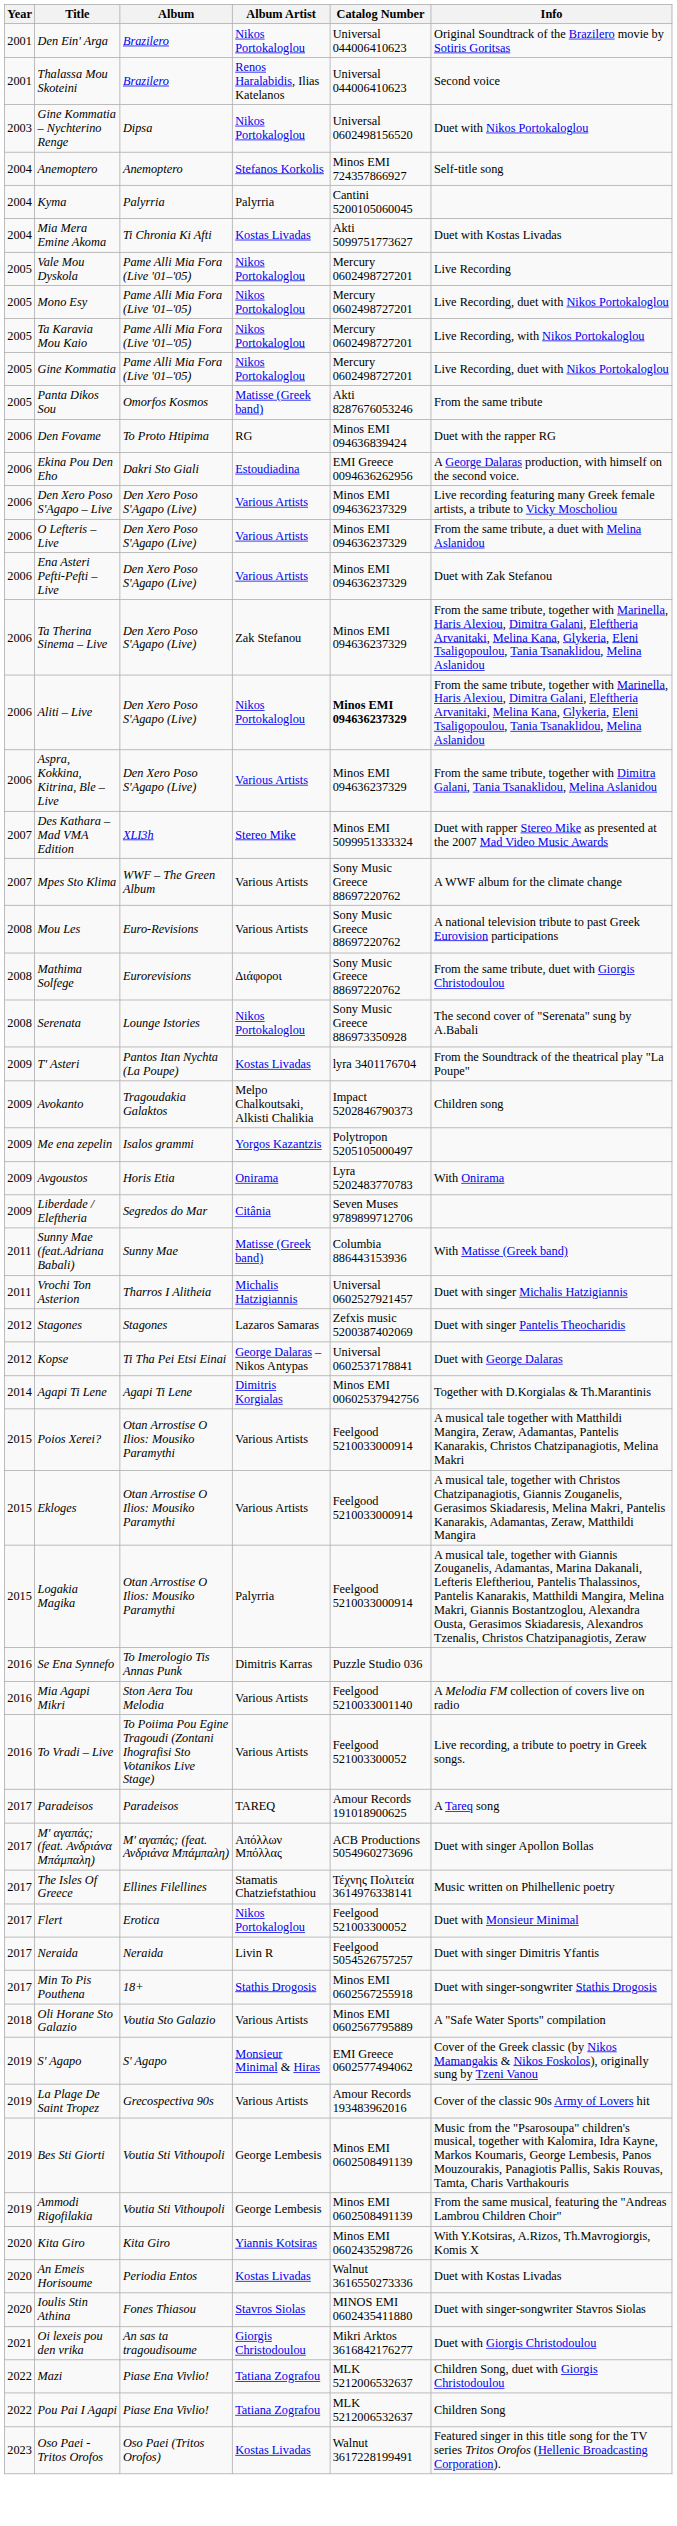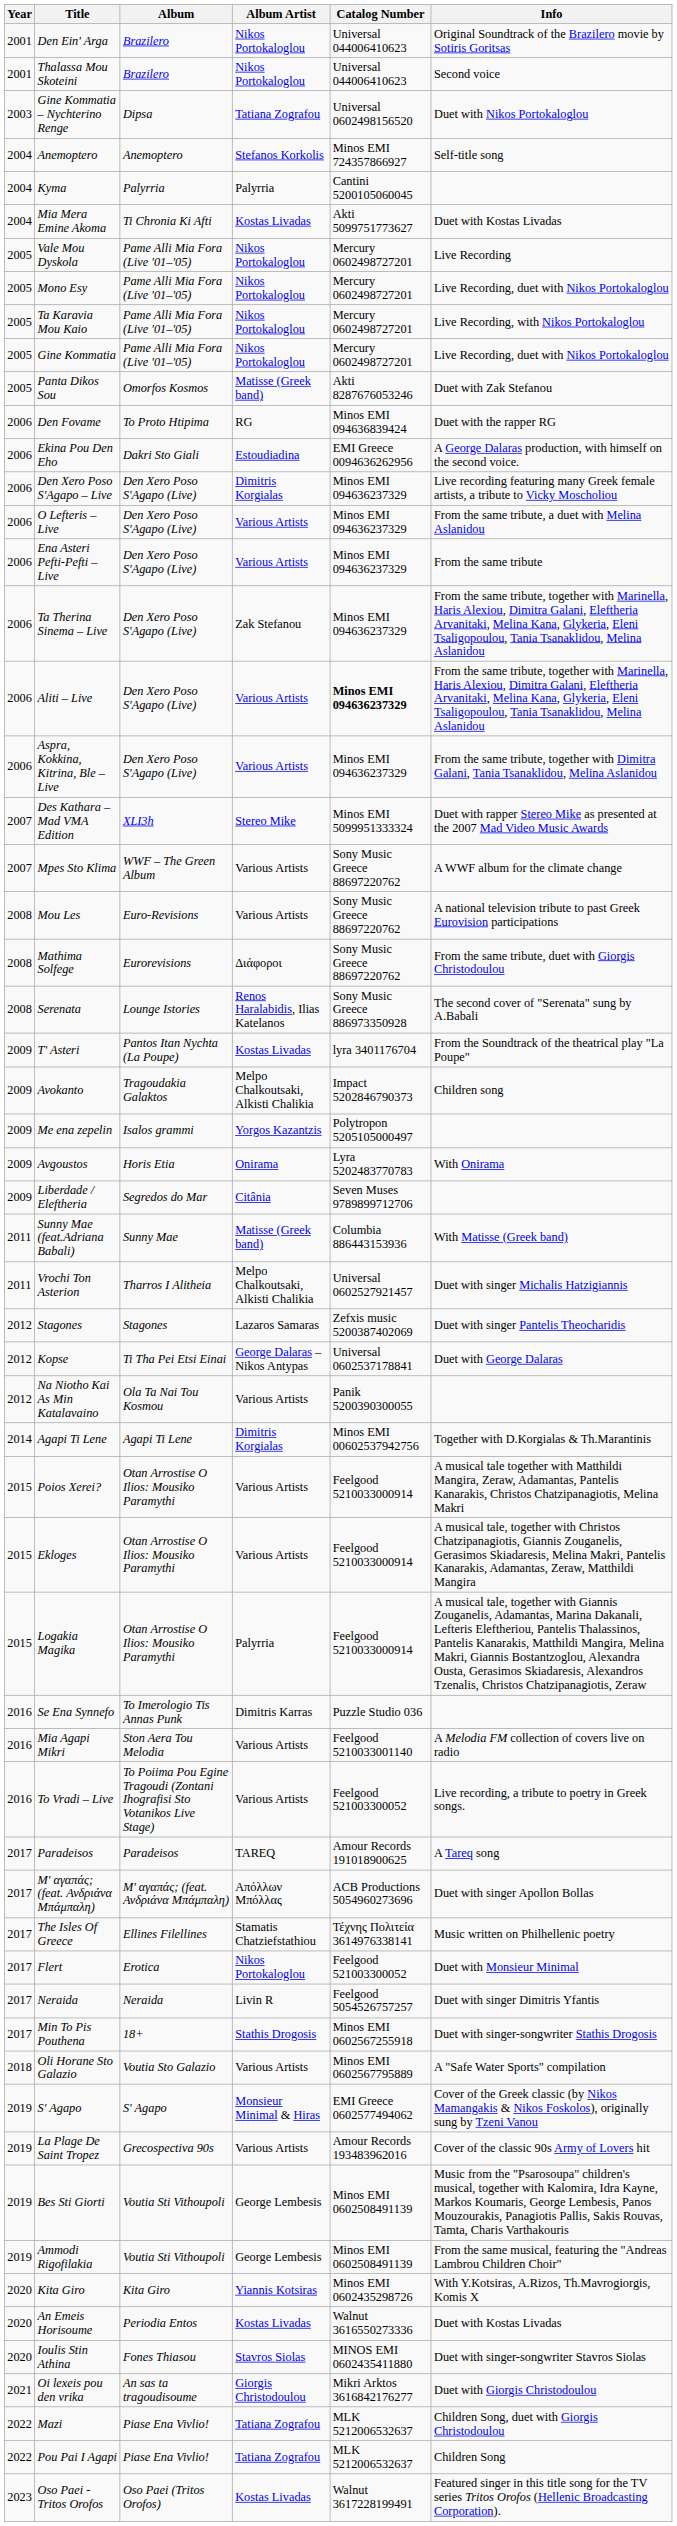 <table class="wikitable">
 <tr>
 <th>Year</th>
 <th>Title</th>
 <th>Album</th>
 <th>Album Artist</th>
 <th>Catalog Number</th>
 <th>Info</th>
 </tr>
 <tr>
 <td>2001</td>
 <td><em>Den Ein' Arga</em></td>
 <td><em><a href='#'>Brazilero</a></em></td>
 <td><a href='#'>Nikos Portokaloglou</a></td>
 <td>Universal 044006410623</td>
 <td>Original Soundtrack of the <a href='#'>Brazilero</a> movie by <a href='#'>Sotiris Goritsas</a></td>
 </tr>
 <tr>
 <td>2001</td>
 <td><em>Thalassa Mou Skoteini</em></td>
 <td><em><a href='#'>Brazilero</a></em></td>
-<td><a href='#'>Renos Haralabidis</a>, Ilias Katelanos</td>
+<td><a href='#'>Nikos Portokaloglou</a></td>
 <td>Universal 044006410623</td>
 <td>Second voice</td>
 </tr>
 <tr>
 <td>2003</td>
 <td><em>Gine Kommatia – Nychterino Renge</em></td>
 <td><em>Dipsa</em></td>
-<td><a href='#'>Nikos Portokaloglou</a></td>
+<td><a href='#'>Tatiana Zografou</a></td>
 <td>Universal 0602498156520</td>
 <td>Duet with <a href='#'>Nikos Portokaloglou</a></td>
 </tr>
 <tr>
 <td>2004</td>
 <td><em>Anemoptero</em></td>
 <td><em>Anemoptero</em></td>
 <td><a href='#'>Stefanos Korkolis</a></td>
 <td>Minos EMI 724357866927</td>
 <td>Self-title song</td>
 </tr>
 <tr>
 <td>2004</td>
 <td><em>Kyma</em></td>
 <td><em>Palyrria</em></td>
 <td>Palyrria</td>
 <td>Cantini 5200105060045</td>
 <td></td>
 </tr>
 <tr>
 <td>2004</td>
 <td><em>Mia Mera Emine Akoma</em></td>
 <td><em>Ti Chronia Ki Afti</em></td>
 <td><a href='#'>Kostas Livadas</a></td>
 <td>Akti 5099751773627</td>
 <td>Duet with Kostas Livadas</td>
 </tr>
 <tr>
 <td>2005</td>
 <td><em>Vale Mou Dyskola</em></td>
 <td><em>Pame Alli Mia Fora (Live '01–'05)</em></td>
 <td><a href='#'>Nikos Portokaloglou</a></td>
 <td>Mercury 0602498727201</td>
 <td>Live Recording</td>
 </tr>
 <tr>
 <td>2005</td>
 <td><em>Mono Esy</em></td>
 <td><em>Pame Alli Mia Fora (Live '01–'05)</em></td>
 <td><a href='#'>Nikos Portokaloglou</a></td>
 <td>Mercury 0602498727201</td>
 <td>Live Recording, duet with <a href='#'>Nikos Portokaloglou</a></td>
 </tr>
 <tr>
 <td>2005</td>
 <td><em>Ta Karavia Mou Kaio</em></td>
 <td><em>Pame Alli Mia Fora (Live '01–'05)</em></td>
 <td><a href='#'>Nikos Portokaloglou</a></td>
 <td>Mercury 0602498727201</td>
 <td>Live Recording, with <a href='#'>Nikos Portokaloglou</a></td>
 </tr>
 <tr>
 <td>2005</td>
 <td><em>Gine Kommatia</em></td>
 <td><em>Pame Alli Mia Fora (Live '01–'05)</em></td>
 <td><a href='#'>Nikos Portokaloglou</a></td>
 <td>Mercury 0602498727201</td>
 <td>Live Recording, duet with <a href='#'>Nikos Portokaloglou</a></td>
 </tr>
 <tr>
 <td>2005</td>
 <td><em>Panta Dikos Sou</em></td>
 <td><em>Omorfos Kosmos</em></td>
 <td><a href='#'>Matisse (Greek band)</a></td>
 <td>Akti 8287676053246</td>
-<td>From the same tribute</td>
+<td>Duet with Zak Stefanou</td>
 </tr>
 <tr>
 <td>2006</td>
 <td><em>Den Fovame</em></td>
 <td><em>To Proto Htipima</em></td>
 <td>RG</td>
 <td>Minos EMI 094636839424</td>
 <td>Duet with the rapper RG</td>
 </tr>
 <tr>
 <td>2006</td>
 <td><em>Ekina Pou Den Eho</em></td>
 <td><em>Dakri Sto Giali</em></td>
 <td><a href='#'>Estoudiadina</a></td>
 <td>EMI Greece 0094636262956</td>
 <td>A <a href='#'>George Dalaras</a> production, with himself on the second voice.</td>
 </tr>
 <tr>
 <td>2006</td>
 <td><em>Den Xero Poso S'Agapo – Live</em></td>
 <td><em>Den Xero Poso S'Agapo (Live)</em></td>
-<td><a href='#'>Various Artists</a></td>
+<td><a href='#'>Dimitris Korgialas</a></td>
 <td>Minos EMI 094636237329</td>
 <td>Live recording featuring many Greek female artists, a tribute to <a href='#'>Vicky Moscholiou</a></td>
 </tr>
 <tr>
 <td>2006</td>
 <td><em>O Lefteris – Live</em></td>
 <td><em>Den Xero Poso S'Agapo (Live)</em></td>
 <td><a href='#'>Various Artists</a></td>
 <td>Minos EMI 094636237329</td>
 <td>From the same tribute, a duet with <a href='#'>Melina Aslanidou</a></td>
 </tr>
 <tr>
 <td>2006</td>
 <td><em>Ena Asteri Pefti-Pefti – Live</em></td>
 <td><em>Den Xero Poso S'Agapo (Live)</em></td>
 <td><a href='#'>Various Artists</a></td>
 <td>Minos EMI 094636237329</td>
-<td>Duet with Zak Stefanou</td>
+<td>From the same tribute</td>
 </tr>
 <tr>
 <td>2006</td>
 <td><em>Ta Therina Sinema – Live</em></td>
 <td><em>Den Xero Poso S'Agapo (Live)</em></td>
 <td>Zak Stefanou</td>
 <td>Minos EMI 094636237329</td>
 <td>From the same tribute, together with <a href='#'>Marinella</a>, <a href='#'>Haris Alexiou</a>, <a href='#'>Dimitra Galani</a>, <a href='#'>Eleftheria Arvanitaki</a>, <a href='#'>Melina Kana</a>, <a href='#'>Glykeria</a>, <a href='#'>Eleni Tsaligopoulou</a>, <a href='#'>Tania Tsanaklidou</a>, <a href='#'>Melina Aslanidou</a></td>
 </tr>
 <tr>
 <td>2006</td>
 <td><em>Aliti – Live</em></td>
 <td><em>Den Xero Poso S'Agapo (Live)</em></td>
-<td><a href='#'>Nikos Portokaloglou</a></td>
+<td><a href='#'>Various Artists</a></td>
 <td><strong>Minos EMI 094636237329</strong></td>
 <td>From the same tribute, together with <a href='#'>Marinella</a>, <a href='#'>Haris Alexiou</a>, <a href='#'>Dimitra Galani</a>, <a href='#'>Eleftheria Arvanitaki</a>, <a href='#'>Melina Kana</a>, <a href='#'>Glykeria</a>, <a href='#'>Eleni Tsaligopoulou</a>, <a href='#'>Tania Tsanaklidou</a>, <a href='#'>Melina Aslanidou</a></td>
 </tr>
 <tr>
 <td>2006</td>
 <td><em>Aspra, Kokkina, Kitrina, Ble – Live</em></td>
 <td><em>Den Xero Poso S'Agapo (Live)</em></td>
 <td><a href='#'>Various Artists</a></td>
 <td>Minos EMI 094636237329</td>
 <td>From the same tribute, together with <a href='#'>Dimitra Galani</a>, <a href='#'>Tania Tsanaklidou</a>, <a href='#'>Melina Aslanidou</a></td>
 </tr>
 <tr>
 <td>2007</td>
 <td><em>Des Kathara – Mad VMA Edition</em></td>
 <td><em><a href='#'>XLI3h</a></em></td>
 <td><a href='#'>Stereo Mike</a></td>
 <td>Minos EMI 5099951333324</td>
 <td>Duet with rapper <a href='#'>Stereo Mike</a> as presented at the 2007 <a href='#'>Mad Video Music Awards</a></td>
 </tr>
 <tr>
 <td>2007</td>
 <td><em>Mpes Sto Klima</em></td>
 <td><em>WWF – The Green Album</em></td>
 <td>Various Artists</td>
 <td>Sony Music Greece 88697220762</td>
 <td>A WWF album for the climate change</td>
 </tr>
 <tr>
 <td>2008</td>
 <td><em>Mou Les</em></td>
 <td><em>Euro-Revisions</em></td>
 <td>Various Artists</td>
 <td>Sony Music Greece 88697220762</td>
 <td>A national television tribute to past Greek <a href='#'>Eurovision</a> participations</td>
 </tr>
 <tr>
 <td>2008</td>
 <td><em>Mathima Solfege</em></td>
 <td><em>Eurorevisions</em></td>
 <td>Διάφοροι</td>
 <td>Sony Music Greece 88697220762</td>
 <td>From the same tribute, duet with <a href='#'>Giorgis Christodoulou</a></td>
 </tr>
 <tr>
 <td>2008</td>
 <td><em>Serenata</em></td>
 <td><em>Lounge Istories</em></td>
-<td><a href='#'>Nikos Portokaloglou</a></td>
+<td><a href='#'>Renos Haralabidis</a>, Ilias Katelanos</td>
 <td>Sony Music Greece 886973350928</td>
 <td>The second cover of "Serenata" sung by A.Babali</td>
 </tr>
 <tr>
 <td>2009</td>
 <td><em>T' Asteri</em></td>
 <td><em>Pantos Itan Nychta (La Poupe)</em></td>
 <td><a href='#'>Kostas Livadas</a></td>
 <td>lyra 3401176704</td>
 <td>From the Soundtrack of the theatrical play "La Poupe"</td>
 </tr>
 <tr>
 <td>2009</td>
 <td><em>Avokanto</em></td>
 <td><em>Tragoudakia Galaktos</em></td>
 <td>Melpo Chalkoutsaki, Alkisti Chalikia</td>
 <td>Impact 5202846790373</td>
 <td>Children song</td>
 </tr>
 <tr>
 <td>2009</td>
 <td><em>Me ena zepelin</em></td>
 <td><em>Isalos grammi</em></td>
 <td><a href='#'>Yorgos Kazantzis</a></td>
 <td>Polytropon 5205105000497</td>
 <td></td>
 </tr>
 <tr>
 <td>2009</td>
 <td><em>Avgoustos</em></td>
 <td><em>Horis Etia</em></td>
 <td><a href='#'>Onirama</a></td>
 <td>Lyra 5202483770783</td>
 <td>With <a href='#'>Onirama</a></td>
 </tr>
 <tr>
 <td>2009</td>
 <td><em>Liberdade / Eleftheria</em></td>
 <td><em>Segredos do Mar</em></td>
 <td><a href='#'>Citânia</a></td>
 <td>Seven Muses 9789899712706</td>
 <td></td>
 </tr>
 <tr>
 <td>2011</td>
 <td><em>Sunny Mae (feat.Adriana Babali)</em></td>
 <td><em>Sunny Mae</em></td>
 <td><a href='#'>Matisse (Greek band)</a></td>
 <td>Columbia 886443153936</td>
 <td>With <a href='#'>Matisse (Greek band)</a></td>
 </tr>
 <tr>
 <td>2011</td>
 <td><em>Vrochi Ton Asterion</em></td>
 <td><em>Tharros I Alitheia</em></td>
-<td><a href='#'>Michalis Hatzigiannis</a></td>
+<td>Melpo Chalkoutsaki, Alkisti Chalikia</td>
 <td>Universal 0602527921457</td>
 <td>Duet with singer <a href='#'>Michalis Hatzigiannis</a></td>
 </tr>
 <tr>
 <td>2012</td>
 <td><em>Stagones</em></td>
 <td><em>Stagones</em></td>
 <td>Lazaros Samaras</td>
 <td>Zefxis music 5200387402069</td>
 <td>Duet with singer <a href='#'>Pantelis Theocharidis</a></td>
 </tr>
 <tr>
 <td>2012</td>
 <td><em>Kopse</em></td>
 <td><em>Ti Tha Pei Etsi Einai</em></td>
 <td><a href='#'>George Dalaras</a> – Nikos Antypas</td>
 <td>Universal 0602537178841</td>
 <td>Duet with <a href='#'>George Dalaras</a></td>
+</tr>
+<tr>
+<td>2012</td>
+<td><em>Na Niotho Kai As Min Katalavaino</em></td>
+<td><em>Ola Ta Nai Tou Kosmou</em></td>
+<td>Various Artists</td>
+<td>Panik 5200390300055</td>
+<td></td>
 </tr>
 <tr>
 <td>2014</td>
 <td><em>Agapi Ti Lene</em></td>
 <td><em>Agapi Ti Lene</em></td>
 <td><a href='#'>Dimitris Korgialas</a></td>
 <td>Minos EMI 00602537942756</td>
 <td>Together with D.Korgialas & Th.Marantinis</td>
 </tr>
 <tr>
 <td>2015</td>
 <td><em>Poios Xerei?</em></td>
 <td><em>Otan Arrostise O Ilios: Mousiko Paramythi</em></td>
 <td>Various Artists</td>
 <td>Feelgood 5210033000914</td>
 <td>A musical tale together with Matthildi Mangira, Zeraw, Adamantas, Pantelis Kanarakis, Christos Chatzipanagiotis, Melina Makri</td>
 </tr>
 <tr>
 <td>2015</td>
 <td><em>Ekloges</em></td>
 <td><em>Otan Arrostise O Ilios: Mousiko Paramythi</em></td>
 <td>Various Artists</td>
 <td>Feelgood 5210033000914</td>
 <td>A musical tale, together with Christos Chatzipanagiotis, Giannis Zouganelis, Gerasimos Skiadaresis, Melina Makri, Pantelis Kanarakis, Adamantas, Zeraw, Matthildi Mangira</td>
 </tr>
 <tr>
 <td>2015</td>
 <td><em>Logakia Magika</em></td>
 <td><em>Otan Arrostise O Ilios: Mousiko Paramythi</em></td>
 <td>Palyrria</td>
 <td>Feelgood 5210033000914</td>
 <td>A musical tale, together with Giannis Zouganelis, Adamantas, Marina Dakanali, Lefteris Eleftheriou, Pantelis Thalassinos, Pantelis Kanarakis, Matthildi Mangira, Melina Makri, Giannis Bostantzoglou, Alexandra Ousta, Gerasimos Skiadaresis, Alexandros Tzenalis, Christos Chatzipanagiotis, Zeraw</td>
 </tr>
 <tr>
 <td>2016</td>
 <td><em>Se Ena Synnefo</em></td>
 <td><em>To Imerologio Tis Annas Punk</em></td>
 <td>Dimitris Karras</td>
 <td>Puzzle Studio 036</td>
 <td></td>
 </tr>
 <tr>
 <td>2016</td>
 <td><em>Mia Agapi Mikri</em></td>
 <td><em>Ston Aera Tou Melodia</em></td>
 <td>Various Artists</td>
 <td>Feelgood 5210033001140</td>
 <td>A <em>Melodia FM</em> collection of covers live on radio</td>
 </tr>
 <tr>
 <td>2016</td>
 <td><em>To Vradi – Live</em></td>
 <td><em>To Poiima Pou Egine Tragoudi (Zontani Ihografisi Sto Votanikos Live Stage)</em></td>
 <td>Various Artists</td>
 <td>Feelgood 521003300052</td>
 <td>Live recording, a tribute to poetry in Greek songs.</td>
 </tr>
 <tr>
 <td>2017</td>
 <td><em>Paradeisos</em></td>
 <td><em>Paradeisos</em></td>
 <td>TAREQ</td>
 <td>Amour Records 191018900625</td>
 <td>A <a href='#'>Tareq</a> song</td>
 </tr>
 <tr>
 <td>2017</td>
 <td><em>Μ' αγαπάς; (feat. Ανδριάνα Μπάμπαλη)</em></td>
 <td><em>Μ' αγαπάς; (feat. Ανδριάνα Μπάμπαλη)</em></td>
 <td>Απόλλων Μπόλλας</td>
 <td>ACB Productions 5054960273696</td>
 <td>Duet with singer Apollon Bollas</td>
 </tr>
 <tr>
 <td>2017</td>
 <td><em>The Isles Of Greece</em></td>
 <td><em>Ellines Filellines</em></td>
 <td>Stamatis Chatziefstathiou</td>
 <td>Τέχνης Πολιτεία 3614976338141</td>
 <td>Music written on Philhellenic poetry</td>
 </tr>
 <tr>
 <td>2017</td>
 <td><em>Flert</em></td>
 <td><em>Erotica</em></td>
 <td><a href='#'>Nikos Portokaloglou</a></td>
 <td>Feelgood 521003300052</td>
 <td>Duet with <a href='#'>Monsieur Minimal</a></td>
 </tr>
 <tr>
 <td>2017</td>
 <td><em>Neraida</em></td>
 <td><em>Neraida</em></td>
 <td>Livin R</td>
 <td>Feelgood 5054526757257</td>
 <td>Duet with singer Dimitris Yfantis</td>
 </tr>
 <tr>
 <td>2017</td>
 <td><em>Min To Pis Pouthena</em></td>
 <td><em>18+</em></td>
 <td><a href='#'>Stathis Drogosis</a></td>
 <td>Minos EMI 0602567255918</td>
 <td>Duet with singer-songwriter <a href='#'>Stathis Drogosis</a></td>
 </tr>
 <tr>
 <td>2018</td>
 <td><em>Oli Horane Sto Galazio</em></td>
 <td><em>Voutia Sto Galazio</em></td>
 <td>Various Artists</td>
 <td>Minos EMI 0602567795889</td>
 <td>A "Safe Water Sports" compilation</td>
 </tr>
 <tr>
 <td>2019</td>
 <td><em>S' Agapo</em></td>
 <td><em>S' Agapo</em></td>
 <td><a href='#'>Monsieur Minimal</a> & <a href='#'>Hiras</a></td>
 <td>EMI Greece 0602577494062</td>
 <td>Cover of the Greek classic (by <a href='#'>Nikos Mamangakis</a> & <a href='#'>Nikos Foskolos</a>), originally sung by <a href='#'>Tzeni Vanou</a></td>
 </tr>
 <tr>
 <td>2019</td>
 <td><em>La Plage De Saint Tropez</em></td>
 <td><em>Grecospectiva 90s</em></td>
 <td>Various Artists</td>
 <td>Amour Records 193483962016</td>
 <td>Cover of the classic 90s <a href='#'>Army of Lovers</a> hit</td>
 </tr>
 <tr>
 <td>2019</td>
 <td><em>Bes Sti Giorti</em></td>
 <td><em>Voutia Sti Vithoupoli</em></td>
 <td>George Lembesis</td>
 <td>Minos EMI 0602508491139</td>
 <td>Music from the "Psarosoupa" children's musical, together with Kalomira, Idra Kayne, Markos Koumaris, George Lembesis, Panos Mouzourakis, Panagiotis Pallis, Sakis Rouvas, Tamta, Charis Varthakouris</td>
 </tr>
 <tr>
 <td>2019</td>
 <td><em>Ammodi Rigofilakia</em></td>
 <td><em>Voutia Sti Vithoupoli</em></td>
 <td>George Lembesis</td>
 <td>Minos EMI 0602508491139</td>
 <td>From the same musical, featuring the "Andreas Lambrou Children Choir"</td>
 </tr>
 <tr>
 <td>2020</td>
 <td><em>Kita Giro</em></td>
 <td><em>Kita Giro</em></td>
 <td><a href='#'>Yiannis Kotsiras</a></td>
 <td>Minos EMI 0602435298726</td>
 <td>With Y.Kotsiras, A.Rizos, Th.Mavrogiorgis, Komis X</td>
 </tr>
 <tr>
 <td>2020</td>
 <td><em>An Emeis Horisoume</em></td>
 <td><em>Periodia Entos</em></td>
 <td><a href='#'>Kostas Livadas</a></td>
 <td>Walnut 3616550273336</td>
 <td>Duet with Kostas Livadas</td>
 </tr>
 <tr>
 <td>2020</td>
 <td><em>Ioulis Stin Athina</em></td>
 <td><em>Fones Thiasou</em></td>
 <td><a href='#'>Stavros Siolas</a></td>
 <td>MINOS EMI 0602435411880</td>
 <td>Duet with singer-songwriter Stavros Siolas</td>
 </tr>
 <tr>
 <td>2021</td>
 <td><em>Oi lexeis pou den vrika</em></td>
 <td><em>An sas ta tragoudisoume</em></td>
 <td><a href='#'>Giorgis Christodoulou</a></td>
 <td>Mikri Arktos 3616842176277</td>
 <td>Duet with <a href='#'>Giorgis Christodoulou</a></td>
 </tr>
 <tr>
 <td>2022</td>
 <td><em>Mazi</em></td>
 <td><em>Piase Ena Vivlio!</em></td>
 <td><a href='#'>Tatiana Zografou</a></td>
 <td>MLK 5212006532637</td>
 <td>Children Song, duet with <a href='#'>Giorgis Christodoulou</a></td>
 </tr>
 <tr>
 <td>2022</td>
 <td><em>Pou Pai I Agapi</em></td>
 <td><em>Piase Ena Vivlio!</em></td>
 <td><a href='#'>Tatiana Zografou</a></td>
 <td>MLK 5212006532637</td>
 <td>Children Song</td>
 </tr>
 <tr>
 <td>2023</td>
 <td><em>Oso Paei - Tritos Orofos</em></td>
 <td><em>Oso Paei (Tritos Orofos)</em></td>
 <td><a href='#'>Kostas Livadas</a></td>
 <td>Walnut 3617228199491</td>
 <td>Featured singer in this title song for the TV series <em>Tritos Orofos</em> (<a href='#'>Hellenic Broadcasting Corporation</a>).</td>
 </tr>
 </table>
